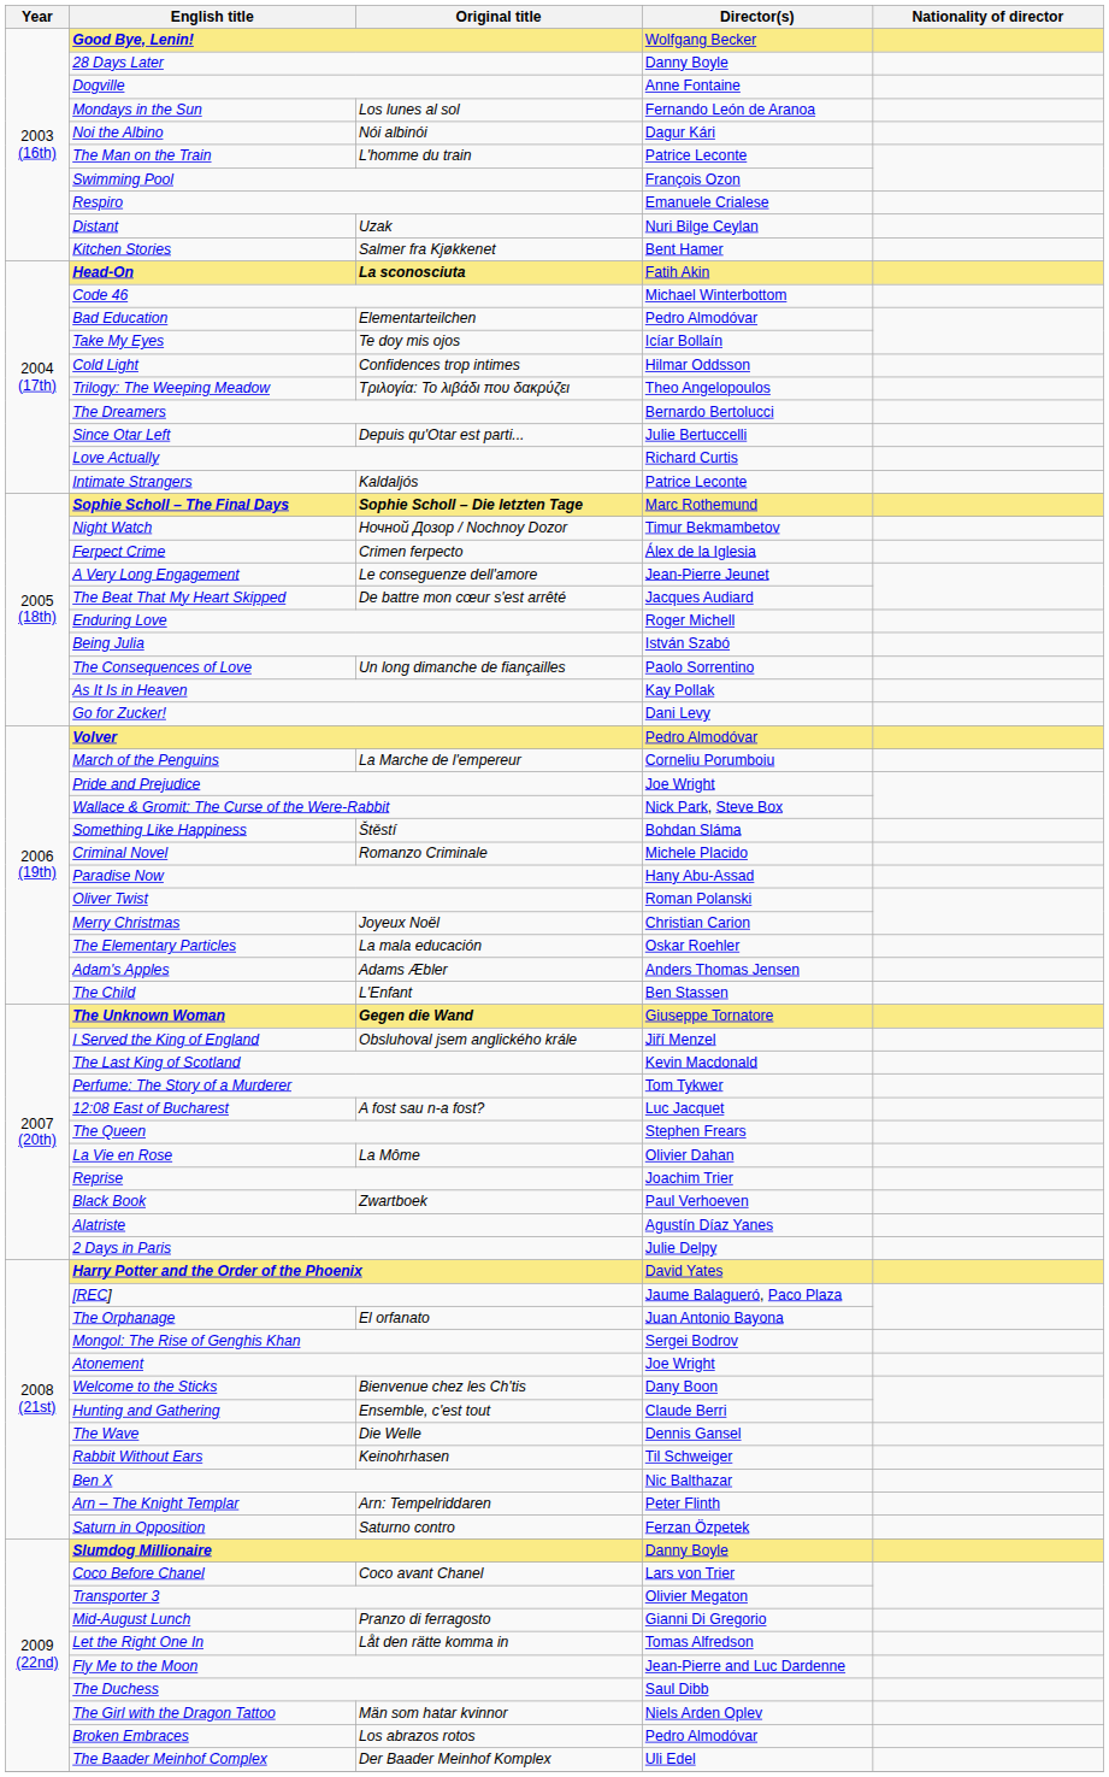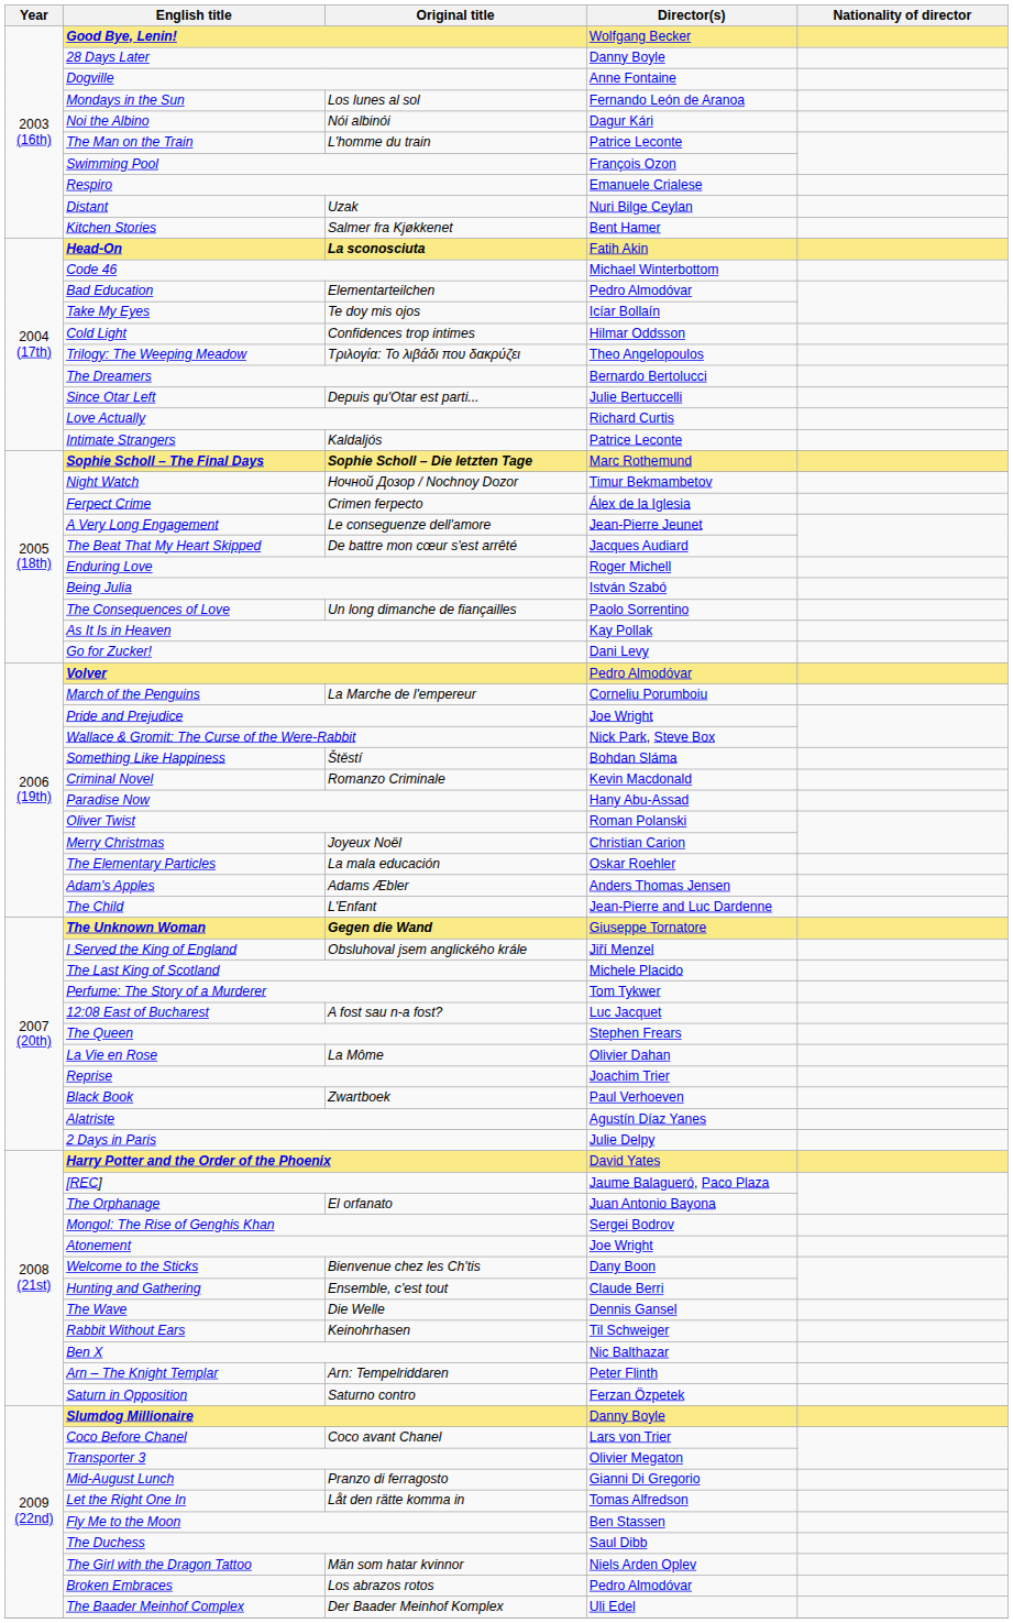 <table class="wikitable" width="95%" cellpadding="5">
 <tr>
 <th width="50"><strong>Year</strong></th>
 <th width="250"><strong>English title</strong></th>
 <th width="250"><strong>Original title</strong></th>
 <th width="200"><strong>Director(s)</strong></th>
 <th width="200"><strong>Nationality of director</strong></th>
 </tr>
 <tr>
 <td rowspan="10" style="text-align:center;">2003<br><a href='#'>(16th)</a><br></td>
 <td colspan="2" style="background:#FAEB86"><strong><em><a href='#'>Good Bye, Lenin!</a></em></strong></td>
 <td style="background:#FAEB86"><a href='#'>Wolfgang Becker</a></td>
 <td style="background:#FAEB86"></td>
 </tr>
 <tr>
 <td colspan="2"><em><a href='#'>28 Days Later</a></em></td>
 <td><a href='#'>Danny Boyle</a></td>
 <td></td>
 </tr>
 <tr>
 <td colspan="2"><em><a href='#'>Dogville</a></em></td>
 <td><a href='#'>Anne Fontaine</a></td>
 <td></td>
 </tr>
 <tr>
 <td><em><a href='#'>Mondays in the Sun</a></em></td>
 <td><em>Los lunes al sol</em></td>
 <td><a href='#'>Fernando León de Aranoa</a></td>
 <td></td>
 </tr>
 <tr>
 <td><em><a href='#'>Noi the Albino</a></em></td>
 <td><em>Nói albinói</em></td>
 <td><a href='#'>Dagur Kári</a></td>
 <td></td>
 </tr>
 <tr>
 <td><em><a href='#'>The Man on the Train</a></em></td>
 <td><em>L'homme du train</em></td>
 <td><a href='#'>Patrice Leconte</a></td>
 <td rowspan="2"></td>
 </tr>
 <tr>
 <td colspan="2"><em><a href='#'>Swimming Pool</a></em></td>
 <td><a href='#'>François Ozon</a></td>
 </tr>
 <tr>
 <td colspan="2"><em><a href='#'>Respiro</a></em></td>
 <td><a href='#'>Emanuele Crialese</a></td>
 <td></td>
 </tr>
 <tr>
 <td><em><a href='#'>Distant</a></em></td>
 <td><em>Uzak</em></td>
 <td><a href='#'>Nuri Bilge Ceylan</a></td>
 <td></td>
 </tr>
 <tr>
 <td><em><a href='#'>Kitchen Stories</a></em></td>
 <td><em>Salmer fra Kjøkkenet</em></td>
 <td><a href='#'>Bent Hamer</a></td>
 <td></td>
 </tr>
 <tr>
 <td rowspan="10" style="text-align:center;">2004<br><a href='#'>(17th)</a><br></td>
 <td style="background:#FAEB86"><strong><em><a href='#'>Head-On</a></em></strong></td>
 <td style="background:#FAEB86"><strong><em>La sconosciuta</em></strong></td>
 <td style="background:#FAEB86"><a href='#'>Fatih Akin</a></td>
 <td style="background:#FAEB86"></td>
 </tr>
 <tr>
 <td colspan="2"><em><a href='#'>Code 46</a></em></td>
 <td><a href='#'>Michael Winterbottom</a></td>
 <td></td>
 </tr>
 <tr>
 <td><em><a href='#'>Bad Education</a></em></td>
 <td><em>Elementarteilchen</em></td>
 <td><a href='#'>Pedro Almodóvar</a></td>
 <td rowspan="2"></td>
 </tr>
 <tr>
 <td><em><a href='#'>Take My Eyes</a></em></td>
 <td><em>Te doy mis ojos</em></td>
 <td><a href='#'>Icíar Bollaín</a></td>
 </tr>
 <tr>
 <td><em><a href='#'>Cold Light</a></em></td>
 <td><em>Confidences trop intimes</em></td>
 <td><a href='#'>Hilmar Oddsson</a></td>
 <td></td>
 </tr>
 <tr>
 <td><em><a href='#'>Trilogy: The Weeping Meadow</a></em></td>
 <td><em>Τριλογία: Το λιβάδι που δακρύζει</em></td>
 <td><a href='#'>Theo Angelopoulos</a></td>
 <td></td>
 </tr>
 <tr>
 <td colspan="2"><em><a href='#'>The Dreamers</a></em></td>
 <td><a href='#'>Bernardo Bertolucci</a></td>
 <td></td>
 </tr>
 <tr>
 <td><em><a href='#'>Since Otar Left</a></em></td>
 <td><em>Depuis qu'Otar est parti...</em></td>
 <td><a href='#'>Julie Bertuccelli</a></td>
 <td></td>
 </tr>
 <tr>
 <td colspan="2"><em><a href='#'>Love Actually</a></em></td>
 <td><a href='#'>Richard Curtis</a></td>
 <td></td>
 </tr>
 <tr>
 <td><em><a href='#'>Intimate Strangers</a></em></td>
 <td><em>Kaldaljós</em></td>
 <td><a href='#'>Patrice Leconte</a></td>
 <td></td>
 </tr>
 <tr>
 <td rowspan="10" style="text-align:center;">2005<br><a href='#'>(18th)</a><br></td>
 <td style="background:#FAEB86"><strong><em><a href='#'>Sophie Scholl – The Final Days</a></em></strong></td>
 <td style="background:#FAEB86"><strong><em>Sophie Scholl – Die letzten Tage</em></strong></td>
 <td style="background:#FAEB86"><a href='#'>Marc Rothemund</a></td>
 <td style="background:#FAEB86"></td>
 </tr>
 <tr>
 <td><em><a href='#'>Night Watch</a></em></td>
 <td><em>Ночной Дозор / Nochnoy Dozor</em></td>
 <td><a href='#'>Timur Bekmambetov</a></td>
 <td></td>
 </tr>
 <tr>
 <td><em><a href='#'>Ferpect Crime</a></em></td>
 <td><em>Crimen ferpecto</em></td>
 <td><a href='#'>Álex de la Iglesia</a></td>
 <td></td>
 </tr>
 <tr>
 <td><em><a href='#'>A Very Long Engagement</a></em></td>
 <td><em>Le conseguenze dell'amore</em></td>
 <td><a href='#'>Jean-Pierre Jeunet</a></td>
 <td rowspan="2"></td>
 </tr>
 <tr>
 <td><em><a href='#'>The Beat That My Heart Skipped</a></em></td>
 <td><em>De battre mon cœur s'est arrêté</em></td>
 <td><a href='#'>Jacques Audiard</a></td>
 </tr>
 <tr>
 <td colspan="2"><em><a href='#'>Enduring Love</a></em></td>
 <td><a href='#'>Roger Michell</a></td>
 <td></td>
 </tr>
 <tr>
 <td colspan="2"><em><a href='#'>Being Julia</a></em></td>
 <td><a href='#'>István Szabó</a></td>
 <td></td>
 </tr>
 <tr>
 <td><em><a href='#'>The Consequences of Love</a></em></td>
 <td><em>Un long dimanche de fiançailles</em></td>
 <td><a href='#'>Paolo Sorrentino</a></td>
 <td></td>
 </tr>
 <tr>
 <td colspan="2"><em><a href='#'>As It Is in Heaven</a></em></td>
 <td><a href='#'>Kay Pollak</a></td>
 <td></td>
 </tr>
 <tr>
 <td colspan="2"><em><a href='#'>Go for Zucker!</a></em></td>
 <td><a href='#'>Dani Levy</a></td>
 <td></td>
 </tr>
 <tr>
 <td rowspan="12" style="text-align:center;">2006<br><a href='#'>(19th)</a><br></td>
 <td colspan="2" style="background:#FAEB86"><strong><em><a href='#'>Volver</a></em></strong></td>
 <td style="background:#FAEB86"><a href='#'>Pedro Almodóvar</a></td>
 <td style="background:#FAEB86"></td>
 </tr>
 <tr>
 <td><em><a href='#'>March of the Penguins</a></em></td>
 <td><em>La Marche de l'empereur</em></td>
 <td><a href='#'>Corneliu Porumboiu</a></td>
 <td></td>
 </tr>
 <tr>
 <td colspan="2"><em><a href='#'>Pride and Prejudice</a></em></td>
 <td><a href='#'>Joe Wright</a></td>
 <td rowspan="2"></td>
 </tr>
 <tr>
 <td colspan="2"><em><a href='#'>Wallace & Gromit: The Curse of the Were-Rabbit</a></em></td>
 <td><a href='#'>Nick Park</a>, <a href='#'>Steve Box</a></td>
 </tr>
 <tr>
 <td><em><a href='#'>Something Like Happiness</a></em></td>
 <td><em>Štěstí</em></td>
 <td><a href='#'>Bohdan Sláma</a></td>
 <td></td>
 </tr>
 <tr>
 <td><em><a href='#'>Criminal Novel</a></em></td>
 <td><em>Romanzo Criminale</em></td>
-<td><a href='#'>Michele Placido</a></td>
+<td><a href='#'>Kevin Macdonald</a></td>
 <td></td>
 </tr>
 <tr>
 <td colspan="2"><em><a href='#'>Paradise Now</a></em></td>
 <td><a href='#'>Hany Abu-Assad</a></td>
 <td></td>
 </tr>
 <tr>
 <td colspan="2"><em><a href='#'>Oliver Twist</a></em></td>
 <td><a href='#'>Roman Polanski</a></td>
 <td rowspan="2"></td>
 </tr>
 <tr>
 <td><em><a href='#'>Merry Christmas</a></em></td>
 <td><em>Joyeux Noël</em></td>
 <td><a href='#'>Christian Carion</a></td>
 </tr>
 <tr>
 <td><em><a href='#'>The Elementary Particles</a></em></td>
 <td><em>La mala educación</em></td>
 <td><a href='#'>Oskar Roehler</a></td>
 <td></td>
 </tr>
 <tr>
 <td><em><a href='#'>Adam's Apples</a></em></td>
 <td><em>Adams Æbler</em></td>
 <td><a href='#'>Anders Thomas Jensen</a></td>
 <td></td>
 </tr>
 <tr>
 <td><em><a href='#'>The Child</a></em></td>
 <td><em>L'Enfant</em></td>
-<td><a href='#'>Ben Stassen</a></td>
+<td><a href='#'>Jean-Pierre and Luc Dardenne</a></td>
 <td></td>
 </tr>
 <tr>
 <td rowspan="11" style="text-align:center;">2007<br><a href='#'>(20th)</a><br></td>
 <td style="background:#FAEB86"><strong><em><a href='#'><strong>The Unknown Woman</strong></a></em></strong></td>
 <td style="background:#FAEB86"><strong><em>Gegen die Wand</em></strong></td>
 <td style="background:#FAEB86"><a href='#'>Giuseppe Tornatore</a></td>
 <td style="background:#FAEB86"></td>
 </tr>
 <tr>
 <td><em><a href='#'>I Served the King of England</a></em></td>
 <td><em>Obsluhoval jsem anglického krále</em></td>
 <td><a href='#'>Jiří Menzel</a></td>
 <td></td>
 </tr>
 <tr>
 <td colspan="2"><em><a href='#'>The Last King of Scotland</a></em></td>
-<td><a href='#'>Kevin Macdonald</a></td>
+<td><a href='#'>Michele Placido</a></td>
 <td></td>
 </tr>
 <tr>
 <td colspan="2"><em><a href='#'>Perfume: The Story of a Murderer</a></em></td>
 <td><a href='#'>Tom Tykwer</a></td>
 <td></td>
 </tr>
 <tr>
 <td><em><a href='#'>12:08 East of Bucharest</a></em></td>
 <td><em>A fost sau n-a fost?</em></td>
 <td><a href='#'>Luc Jacquet</a></td>
 <td></td>
 </tr>
 <tr>
 <td colspan="2"><em><a href='#'>The Queen</a></em></td>
 <td><a href='#'>Stephen Frears</a></td>
 <td></td>
 </tr>
 <tr>
 <td><em><a href='#'>La Vie en Rose</a></em></td>
 <td><em>La Môme</em></td>
 <td><a href='#'>Olivier Dahan</a></td>
 <td></td>
 </tr>
 <tr>
 <td colspan="2"><em><a href='#'>Reprise</a></em></td>
 <td><a href='#'>Joachim Trier</a></td>
 <td></td>
 </tr>
 <tr>
 <td><em><a href='#'>Black Book</a></em></td>
 <td><em>Zwartboek</em></td>
 <td><a href='#'>Paul Verhoeven</a></td>
 <td></td>
 </tr>
 <tr>
 <td colspan="2"><em><a href='#'>Alatriste</a></em></td>
 <td><a href='#'>Agustín Díaz Yanes</a></td>
 <td></td>
 </tr>
 <tr>
 <td colspan="2"><em><a href='#'>2 Days in Paris</a></em></td>
 <td><a href='#'>Julie Delpy</a></td>
 <td></td>
 </tr>
 <tr>
 <td rowspan="12" style="text-align:center;">2008<br><a href='#'>(21st)</a><br></td>
 <td colspan="2" style="background:#FAEB86"><strong><em><a href='#'>Harry Potter and the Order of the Phoenix</a></em></strong></td>
 <td style="background:#FAEB86"><a href='#'>David Yates</a></td>
 <td style="background:#FAEB86"></td>
 </tr>
 <tr>
 <td colspan="2"><em><a href='#'>[REC</a>]</em></td>
 <td><a href='#'>Jaume Balagueró</a>, <a href='#'>Paco Plaza</a></td>
 <td rowspan="2"></td>
 </tr>
 <tr>
 <td><em><a href='#'>The Orphanage</a></em></td>
 <td><em>El orfanato</em></td>
 <td><a href='#'>Juan Antonio Bayona</a></td>
 </tr>
 <tr>
 <td colspan="2"><em><a href='#'>Mongol: The Rise of Genghis Khan</a></em></td>
 <td><a href='#'>Sergei Bodrov</a></td>
 <td></td>
 </tr>
 <tr>
 <td colspan="2"><em><a href='#'>Atonement</a></em></td>
 <td><a href='#'>Joe Wright</a></td>
 <td></td>
 </tr>
 <tr>
 <td><em><a href='#'>Welcome to the Sticks</a></em></td>
 <td><em>Bienvenue chez les Ch'tis</em></td>
 <td><a href='#'>Dany Boon</a></td>
 <td rowspan="2"></td>
 </tr>
 <tr>
 <td><em><a href='#'>Hunting and Gathering</a></em></td>
 <td><em>Ensemble, c'est tout</em></td>
 <td><a href='#'>Claude Berri</a></td>
 </tr>
 <tr>
 <td><em><a href='#'>The Wave</a></em></td>
 <td><em>Die Welle</em></td>
 <td><a href='#'>Dennis Gansel</a></td>
 <td colspan="2"></td>
 </tr>
 <tr>
 <td><em><a href='#'>Rabbit Without Ears</a></em></td>
 <td><em>Keinohrhasen</em></td>
 <td><a href='#'>Til Schweiger</a></td>
 </tr>
 <tr>
 <td colspan="2"><em><a href='#'>Ben X</a></em></td>
 <td><a href='#'>Nic Balthazar</a></td>
 <td></td>
 </tr>
 <tr>
 <td><em><a href='#'>Arn – The Knight Templar</a></em></td>
 <td><em>Arn: Tempelriddaren</em></td>
 <td><a href='#'>Peter Flinth</a></td>
 <td></td>
 </tr>
 <tr>
 <td><em><a href='#'>Saturn in Opposition</a></em></td>
 <td><em>Saturno contro</em></td>
 <td><a href='#'>Ferzan Özpetek</a></td>
 <td></td>
 </tr>
 <tr>
 <td rowspan="10" style="text-align:center;">2009<br><a href='#'>(22nd)</a><br></td>
 <td colspan="2" style="background:#FAEB86"><strong><em><a href='#'>Slumdog Millionaire</a></em></strong></td>
 <td style="background:#FAEB86"><a href='#'>Danny Boyle</a></td>
 <td style="background:#FAEB86"></td>
 </tr>
 <tr>
 <td><em><a href='#'>Coco Before Chanel</a></em></td>
 <td><em>Coco avant Chanel</em></td>
 <td><a href='#'>Lars von Trier</a></td>
 <td rowspan="2"></td>
 </tr>
 <tr>
 <td colspan="2"><em><a href='#'>Transporter 3</a></em></td>
 <td><a href='#'>Olivier Megaton</a></td>
 </tr>
 <tr>
 <td><em><a href='#'>Mid-August Lunch</a></em></td>
 <td><em>Pranzo di ferragosto</em></td>
 <td><a href='#'>Gianni Di Gregorio</a></td>
 <td></td>
 </tr>
 <tr>
 <td><em><a href='#'>Let the Right One In</a></em></td>
 <td><em>Låt den rätte komma in</em></td>
 <td><a href='#'>Tomas Alfredson</a></td>
 <td></td>
 </tr>
 <tr>
 <td colspan="2"><em><a href='#'>Fly Me to the Moon</a></em></td>
-<td><a href='#'>Jean-Pierre and Luc Dardenne</a></td>
+<td><a href='#'>Ben Stassen</a></td>
 <td></td>
 </tr>
 <tr>
 <td colspan="2"><em><a href='#'>The Duchess</a></em></td>
 <td><a href='#'>Saul Dibb</a></td>
 <td></td>
 </tr>
 <tr>
 <td><em><a href='#'>The Girl with the Dragon Tattoo</a></em></td>
 <td><em>Män som hatar kvinnor</em></td>
 <td><a href='#'>Niels Arden Oplev</a></td>
 <td></td>
 </tr>
 <tr>
 <td><em><a href='#'>Broken Embraces</a></em></td>
 <td><em>Los abrazos rotos</em></td>
 <td><a href='#'>Pedro Almodóvar</a></td>
 <td></td>
 </tr>
 <tr>
 <td><em><a href='#'>The Baader Meinhof Complex</a></em></td>
 <td><em>Der Baader Meinhof Komplex</em></td>
 <td><a href='#'>Uli Edel</a></td>
 <td></td>
 </tr>
 <tr>
 </tr>
 </table>
